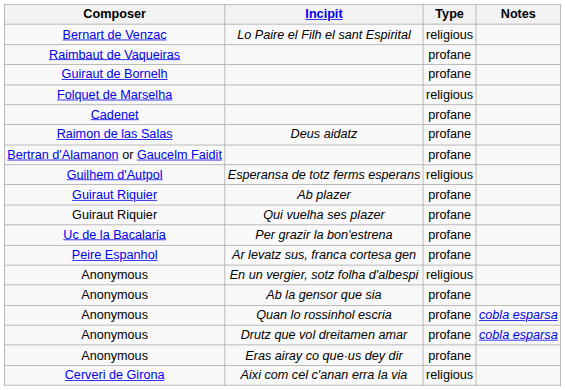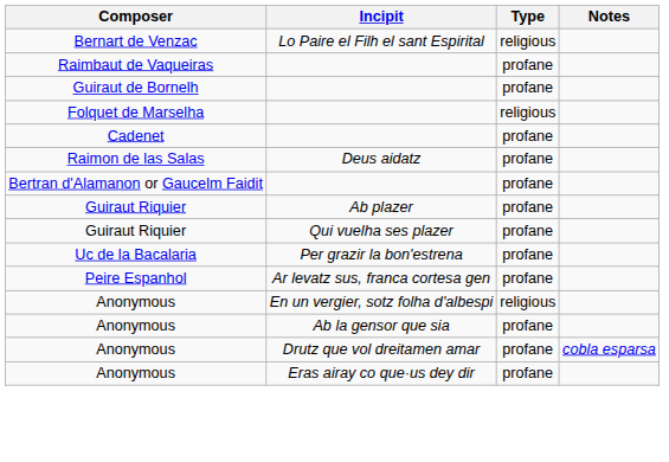 <table class="wikitable" style="text-align:center;">
 <tr>
 <th>Composer</th>
 <th><a href='#'>Incipit</a></th>
 <th>Type</th>
 <th>Notes</th>
 </tr>
 <tr>
 <td><a href='#'>Bernart de Venzac</a></td>
 <td><em>Lo Paire el Filh el sant Espirital</em></td>
 <td>religious</td>
 <td></td>
 </tr>
 <tr>
 <td><a href='#'>Raimbaut de Vaqueiras</a></td>
 <td></td>
 <td>profane</td>
 <td></td>
 </tr>
 <tr>
 <td><a href='#'>Guiraut de Bornelh</a></td>
 <td></td>
 <td>profane</td>
 <td></td>
 </tr>
 <tr>
 <td><a href='#'>Folquet de Marselha</a></td>
 <td></td>
 <td>religious</td>
 <td></td>
 </tr>
 <tr>
 <td><a href='#'>Cadenet</a></td>
 <td></td>
 <td>profane</td>
 <td></td>
 </tr>
 <tr>
 <td><a href='#'>Raimon de las Salas</a></td>
 <td><em>Deus aidatz</em></td>
 <td>profane</td>
 <td></td>
 </tr>
 <tr>
 <td><a href='#'>Bertran d'Alamanon</a> or <a href='#'>Gaucelm Faidit</a></td>
 <td></td>
 <td>profane</td>
 <td></td>
 </tr>
 <tr>
-<td><a href='#'>Guilhem d'Autpol</a></td>
-<td><em>Esperansa de totz ferms esperans</em></td>
-<td>religious</td>
-<td></td>
-</tr>
-<tr>
 <td><a href='#'>Guiraut Riquier</a></td>
 <td><em>Ab plazer</em></td>
 <td>profane</td>
 <td></td>
 </tr>
 <tr>
 <td>Guiraut Riquier</td>
 <td><em>Qui vuelha ses plazer</em></td>
 <td>profane</td>
 <td></td>
 </tr>
 <tr>
 <td><a href='#'>Uc de la Bacalaria</a></td>
 <td><em>Per grazir la bon'estrena</em></td>
 <td>profane</td>
 <td></td>
 </tr>
 <tr>
 <td><a href='#'>Peire Espanhol</a></td>
 <td><em>Ar levatz sus, franca cortesa gen</em></td>
 <td>profane</td>
 <td></td>
 </tr>
 <tr>
 <td>Anonymous</td>
 <td><em>En un vergier, sotz folha d'albespi</em></td>
 <td>religious</td>
 <td></td>
 </tr>
 <tr>
 <td>Anonymous</td>
 <td><em>Ab la gensor que sia</em></td>
 <td>profane</td>
 <td></td>
 </tr>
 <tr>
 <td>Anonymous</td>
-<td><em>Quan lo rossinhol escria</em></td>
-<td>profane</td>
-<td><em><a href='#'>cobla esparsa</a></em></td>
-</tr>
-<tr>
-<td>Anonymous</td>
 <td><em>Drutz que vol dreitamen amar</em></td>
 <td>profane</td>
 <td><em><a href='#'>cobla esparsa</a></em></td>
 </tr>
 <tr>
 <td>Anonymous</td>
 <td><em>Eras airay co que·us dey dir</em></td>
 <td>profane</td>
 <td></td>
 </tr>
-<tr>
-<td><a href='#'>Cerveri de Girona</a></td>
-<td><em>Aixi com cel c'anan erra la via</em></td>
-<td>religious</td>
-<td></td>
-</tr>
 </table>
